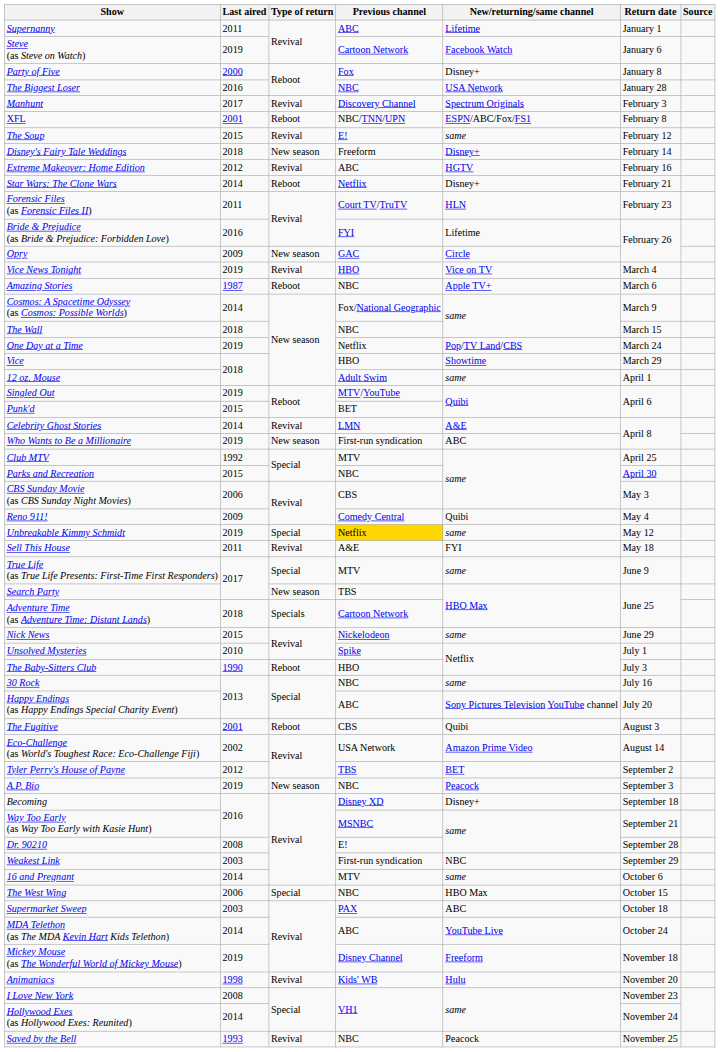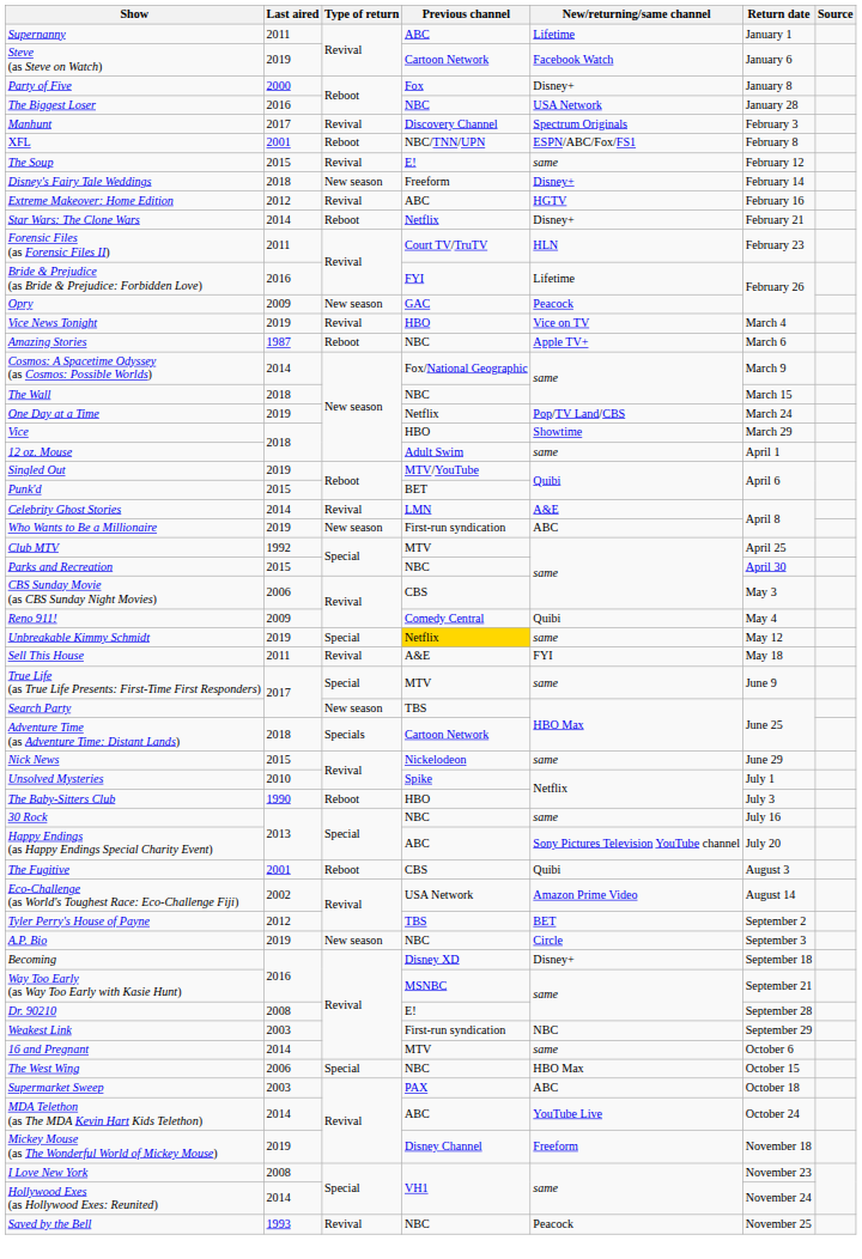 <table class="wikitable sortable">
 <tr>
 <th>Show</th>
 <th>Last aired</th>
 <th>Type of return</th>
 <th>Previous channel</th>
 <th>New/returning/same channel</th>
 <th>Return date</th>
 <th>Source</th>
 </tr>
 <tr>
 <td><em><a href='#'>Supernanny</a></em></td>
 <td>2011</td>
 <td rowspan=2>Revival</td>
 <td><a href='#'>ABC</a></td>
 <td><a href='#'>Lifetime</a></td>
 <td>January 1</td>
 <td></td>
 </tr>
 <tr>
 <td><em><a href='#'>Steve</a></em><br>(as <em>Steve on Watch</em>)</td>
 <td>2019</td>
 <td><a href='#'>Cartoon Network</a></td>
 <td><a href='#'>Facebook Watch</a></td>
 <td>January 6</td>
 <td></td>
 </tr>
 <tr>
 <td><em><a href='#'>Party of Five</a></em></td>
 <td><a href='#'>2000</a></td>
 <td rowspan=2>Reboot</td>
 <td><a href='#'>Fox</a></td>
 <td>Disney+</td>
 <td>January 8</td>
 <td></td>
 </tr>
 <tr>
 <td><em><a href='#'>The Biggest Loser</a></em></td>
 <td>2016</td>
 <td><a href='#'>NBC</a></td>
 <td><a href='#'>USA Network</a></td>
 <td>January 28</td>
 <td></td>
 </tr>
 <tr>
 <td><em><a href='#'>Manhunt</a></em></td>
 <td>2017</td>
 <td>Revival</td>
 <td><a href='#'>Discovery Channel</a></td>
 <td><a href='#'>Spectrum Originals</a></td>
 <td>February 3</td>
 <td></td>
 </tr>
 <tr>
 <td><a href='#'>XFL</a></td>
 <td><a href='#'>2001</a></td>
 <td>Reboot</td>
 <td>NBC/<a href='#'>TNN</a>/<a href='#'>UPN</a></td>
 <td><a href='#'>ESPN</a>/ABC/Fox/<a href='#'>FS1</a></td>
 <td>February 8</td>
 <td></td>
 </tr>
 <tr>
 <td><em><a href='#'>The Soup</a></em></td>
 <td>2015</td>
 <td>Revival</td>
 <td><a href='#'>E!</a></td>
 <td><em>same</em></td>
 <td>February 12</td>
 <td></td>
 </tr>
 <tr>
 <td><em><a href='#'>Disney's Fairy Tale Weddings</a></em></td>
 <td>2018</td>
 <td>New season</td>
 <td>Freeform</td>
 <td><a href='#'>Disney+</a></td>
 <td>February 14</td>
 <td></td>
 </tr>
 <tr>
 <td><em><a href='#'>Extreme Makeover: Home Edition</a></em></td>
 <td>2012</td>
 <td>Revival</td>
 <td>ABC</td>
 <td><a href='#'>HGTV</a></td>
 <td>February 16</td>
 <td></td>
 </tr>
 <tr>
 <td><em><a href='#'>Star Wars: The Clone Wars</a></em></td>
 <td>2014</td>
 <td>Reboot</td>
 <td><a href='#'>Netflix</a></td>
 <td>Disney+</td>
 <td>February 21</td>
 <td></td>
 </tr>
 <tr>
 <td><em><a href='#'>Forensic Files</a></em><br>(as <em><a href='#'>Forensic Files II</a></em>)</td>
 <td>2011</td>
 <td rowspan=2>Revival</td>
 <td><a href='#'>Court TV</a>/<a href='#'>TruTV</a></td>
 <td><a href='#'>HLN</a></td>
 <td>February 23</td>
 <td></td>
 </tr>
 <tr>
 <td><em><a href='#'>Bride & Prejudice</a></em><br>(as <em>Bride & Prejudice: Forbidden Love</em>)</td>
 <td>2016</td>
 <td><a href='#'>FYI</a></td>
 <td>Lifetime</td>
 <td rowspan=2>February 26</td>
 <td></td>
 </tr>
 <tr>
 <td><em><a href='#'>Opry</a></em></td>
 <td>2009</td>
 <td>New season</td>
 <td><a href='#'>GAC</a></td>
-<td><a href='#'>Circle</a></td>
+<td><a href='#'>Peacock</a></td>
 <td></td>
 </tr>
 <tr>
 <td><em><a href='#'>Vice News Tonight</a></em></td>
 <td>2019</td>
 <td>Revival</td>
 <td><a href='#'>HBO</a></td>
 <td><a href='#'>Vice on TV</a></td>
 <td>March 4</td>
 <td></td>
 </tr>
 <tr>
 <td><em><a href='#'>Amazing Stories</a></em></td>
 <td><a href='#'>1987</a></td>
 <td>Reboot</td>
 <td>NBC</td>
 <td><a href='#'>Apple TV+</a></td>
 <td>March 6</td>
 <td></td>
 </tr>
 <tr>
 <td><em><a href='#'>Cosmos: A Spacetime Odyssey</a></em><br>(as <em><a href='#'>Cosmos: Possible Worlds</a></em>)</td>
 <td>2014</td>
 <td rowspan=5>New season</td>
 <td>Fox/<a href='#'>National Geographic</a></td>
 <td rowspan="2"><em>same</em></td>
 <td>March 9</td>
 <td></td>
 </tr>
 <tr>
 <td><em><a href='#'>The Wall</a></em></td>
 <td>2018</td>
 <td>NBC</td>
 <td>March 15</td>
 <td></td>
 </tr>
 <tr>
 <td><em><a href='#'>One Day at a Time</a></em></td>
 <td>2019</td>
 <td>Netflix</td>
 <td><a href='#'>Pop</a>/<a href='#'>TV Land</a>/<a href='#'>CBS</a></td>
 <td>March 24</td>
 <td></td>
 </tr>
 <tr>
 <td><em><a href='#'>Vice</a></em></td>
 <td rowspan=2>2018</td>
 <td>HBO</td>
 <td><a href='#'>Showtime</a></td>
 <td>March 29</td>
 <td></td>
 </tr>
 <tr>
 <td><em><a href='#'>12 oz. Mouse</a></em></td>
 <td><a href='#'>Adult Swim</a></td>
 <td><em>same</em></td>
 <td>April 1</td>
 <td></td>
 </tr>
 <tr>
 <td><em><a href='#'>Singled Out</a></em></td>
 <td>2019</td>
 <td rowspan=2>Reboot</td>
 <td><a href='#'>MTV</a>/<a href='#'>YouTube</a></td>
 <td rowspan=2><a href='#'>Quibi</a></td>
 <td rowspan=2>April 6</td>
 <td rowspan=2></td>
 </tr>
 <tr>
 <td><em><a href='#'>Punk'd</a></em></td>
 <td>2015</td>
 <td>BET</td>
 </tr>
 <tr>
 <td><em><a href='#'>Celebrity Ghost Stories</a></em></td>
 <td>2014</td>
 <td>Revival</td>
 <td><a href='#'>LMN</a></td>
 <td><a href='#'>A&E</a></td>
 <td rowspan=2>April 8</td>
 <td></td>
 </tr>
 <tr>
 <td><em><a href='#'>Who Wants to Be a Millionaire</a></em></td>
 <td>2019</td>
 <td>New season</td>
 <td>First-run syndication</td>
 <td>ABC</td>
 <td></td>
 </tr>
 <tr>
 <td><em><a href='#'>Club MTV</a></em></td>
 <td>1992</td>
 <td rowspan=2>Special</td>
 <td>MTV</td>
 <td rowspan=3><em>same</em></td>
 <td>April 25</td>
 <td></td>
 </tr>
 <tr>
 <td><em><a href='#'>Parks and Recreation</a></em></td>
 <td>2015</td>
 <td>NBC</td>
 <td><a href='#'>April 30</a></td>
 <td></td>
 </tr>
 <tr>
 <td><em><a href='#'>CBS Sunday Movie</a></em><br>(as <em>CBS Sunday Night Movies</em>)</td>
 <td>2006</td>
 <td rowspan=2>Revival</td>
 <td>CBS</td>
 <td>May 3</td>
 <td></td>
 </tr>
 <tr>
 <td><em><a href='#'>Reno 911!</a></em></td>
 <td>2009</td>
 <td><a href='#'>Comedy Central</a></td>
 <td>Quibi</td>
 <td>May 4</td>
 <td></td>
 </tr>
 <tr>
 <td><em><a href='#'>Unbreakable Kimmy Schmidt</a></em></td>
 <td>2019</td>
 <td>Special</td>
 <td style="background: gold;">Netflix</td>
 <td><em>same</em></td>
 <td>May 12</td>
 <td></td>
 </tr>
 <tr>
 <td><em><a href='#'>Sell This House</a></em></td>
 <td>2011</td>
 <td>Revival</td>
 <td>A&E</td>
 <td>FYI</td>
 <td>May 18</td>
 <td></td>
 </tr>
 <tr>
 <td><em><a href='#'>True Life</a></em><br>(as <em>True Life Presents: First-Time First Responders</em>)</td>
 <td rowspan=2>2017</td>
 <td>Special</td>
 <td>MTV</td>
 <td><em>same</em></td>
 <td>June 9</td>
 <td></td>
 </tr>
 <tr>
 <td><em><a href='#'>Search Party</a></em></td>
 <td>New season</td>
 <td>TBS</td>
 <td rowspan=2><a href='#'>HBO Max</a></td>
 <td rowspan=2>June 25</td>
 <td></td>
 </tr>
 <tr>
 <td><em><a href='#'>Adventure Time</a></em><br>(as <em><a href='#'>Adventure Time: Distant Lands</a></em>)</td>
 <td>2018</td>
 <td>Specials</td>
 <td><a href='#'>Cartoon Network</a></td>
 <td></td>
 </tr>
 <tr>
 <td><em><a href='#'>Nick News</a></em></td>
 <td>2015</td>
 <td rowspan=2>Revival</td>
 <td><a href='#'>Nickelodeon</a></td>
 <td><em>same</em></td>
 <td>June 29</td>
 <td></td>
 </tr>
 <tr>
 <td><em><a href='#'>Unsolved Mysteries</a></em></td>
 <td>2010</td>
 <td><a href='#'>Spike</a></td>
 <td rowspan=2>Netflix</td>
 <td>July 1</td>
 <td></td>
 </tr>
 <tr>
 <td><em><a href='#'>The Baby-Sitters Club</a></em></td>
 <td><a href='#'>1990</a></td>
 <td>Reboot</td>
 <td>HBO</td>
 <td>July 3</td>
 <td></td>
 </tr>
 <tr>
 <td><em><a href='#'>30 Rock</a></em></td>
 <td rowspan=2>2013</td>
 <td rowspan=2>Special</td>
 <td>NBC</td>
 <td><em>same</em></td>
 <td>July 16</td>
 <td></td>
 </tr>
 <tr>
 <td><em><a href='#'>Happy Endings</a></em><br>(as <em>Happy Endings Special Charity Event</em>)</td>
 <td>ABC</td>
 <td><a href='#'>Sony Pictures Television</a> <a href='#'>YouTube</a> channel</td>
 <td>July 20</td>
 <td></td>
 </tr>
 <tr>
 <td><em><a href='#'>The Fugitive</a></em></td>
 <td><a href='#'>2001</a></td>
 <td>Reboot</td>
 <td>CBS</td>
 <td>Quibi</td>
 <td>August 3</td>
 <td></td>
 </tr>
 <tr>
 <td><em><a href='#'>Eco-Challenge</a></em><br>(as <em>World's Toughest Race: Eco-Challenge Fiji</em>)</td>
 <td>2002</td>
 <td rowspan=2>Revival</td>
 <td>USA Network</td>
 <td><a href='#'>Amazon Prime Video</a></td>
 <td>August 14</td>
 <td></td>
 </tr>
 <tr>
 <td><em><a href='#'>Tyler Perry's House of Payne</a></em></td>
 <td>2012</td>
 <td><a href='#'>TBS</a></td>
 <td><a href='#'>BET</a></td>
 <td>September 2</td>
 <td></td>
 </tr>
 <tr>
 <td><em><a href='#'>A.P. Bio</a></em></td>
 <td>2019</td>
 <td>New season</td>
 <td>NBC</td>
-<td><a href='#'>Peacock</a></td>
+<td><a href='#'>Circle</a></td>
 <td>September 3</td>
 <td></td>
 </tr>
 <tr>
 <td><em>Becoming</em></td>
 <td rowspan=2>2016</td>
 <td rowspan=5>Revival</td>
 <td><a href='#'>Disney XD</a></td>
 <td>Disney+</td>
 <td>September 18</td>
 <td></td>
 </tr>
 <tr>
 <td><em><a href='#'>Way Too Early</a></em><br>(as <em>Way Too Early with Kasie Hunt</em>)</td>
 <td><a href='#'>MSNBC</a></td>
 <td rowspan=2><em>same</em></td>
 <td>September 21</td>
 <td></td>
 </tr>
 <tr>
 <td><em><a href='#'>Dr. 90210</a></em></td>
 <td>2008</td>
 <td>E!</td>
 <td>September 28</td>
 <td></td>
 </tr>
 <tr>
 <td><em><a href='#'>Weakest Link</a></em></td>
 <td>2003</td>
 <td>First-run syndication</td>
 <td>NBC</td>
 <td>September 29</td>
 <td></td>
 </tr>
 <tr>
 <td><em><a href='#'>16 and Pregnant</a></em></td>
 <td>2014</td>
 <td>MTV</td>
 <td><em>same</em></td>
 <td>October 6</td>
 <td></td>
 </tr>
 <tr>
 <td><em><a href='#'>The West Wing</a></em></td>
 <td>2006</td>
 <td>Special</td>
 <td>NBC</td>
 <td>HBO Max</td>
 <td>October 15</td>
 <td></td>
 </tr>
 <tr>
 <td><em><a href='#'>Supermarket Sweep</a></em></td>
 <td>2003</td>
 <td rowspan=3>Revival</td>
 <td><a href='#'>PAX</a></td>
 <td>ABC</td>
 <td>October 18</td>
 <td></td>
 </tr>
 <tr>
 <td><em><a href='#'>MDA Telethon</a></em><br>(as <em>The MDA <a href='#'>Kevin Hart</a> Kids Telethon</em>)</td>
 <td>2014</td>
 <td>ABC</td>
 <td><a href='#'>YouTube Live</a></td>
 <td>October 24</td>
 <td></td>
 </tr>
 <tr>
 <td><em><a href='#'>Mickey Mouse</a></em><br>(as <em><a href='#'>The Wonderful World of Mickey Mouse</a></em>)</td>
 <td>2019</td>
 <td><a href='#'>Disney Channel</a></td>
 <td><a href='#'>Freeform</a></td>
 <td>November 18</td>
 <td></td>
 </tr>
 <tr>
-<td><em><a href='#'>Animaniacs</a></em></td>
-<td><a href='#'>1998</a></td>
-<td>Revival</td>
-<td><a href='#'>Kids' WB</a></td>
-<td><a href='#'>Hulu</a></td>
-<td>November 20</td>
-<td></td>
-</tr>
-<tr>
 <td><em><a href='#'>I Love New York</a></em></td>
 <td>2008</td>
 <td rowspan=2>Special</td>
 <td rowspan=2><a href='#'>VH1</a></td>
 <td rowspan=2><em>same</em></td>
 <td>November 23</td>
 <td rowspan=2></td>
 </tr>
 <tr>
 <td><em><a href='#'>Hollywood Exes</a></em><br>(as <em>Hollywood Exes: Reunited</em>)</td>
 <td>2014</td>
 <td>November 24</td>
 </tr>
 <tr>
 <td><em><a href='#'>Saved by the Bell</a></em></td>
 <td><a href='#'>1993</a></td>
 <td>Revival</td>
 <td>NBC</td>
 <td>Peacock</td>
 <td>November 25</td>
 <td></td>
 </tr>
 </table>
